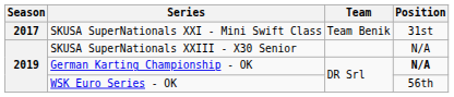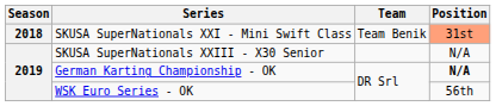 <table class="wikitable" style="font-size: 85%; text-align:center">
 <tr>
 <th>Season</th>
 <th>Series</th>
 <th>Team</th>
 <th>Position</th>
 </tr>
 <tr>
-<th>2017</th>
+<th>2018</th>
 <td align="left">SKUSA SuperNationals XXI - Mini Swift Class</td>
 <td align="left">Team Benik</td>
-<td>31st</td>
+<td style="background: lightsalmon;">31st</td>
 </tr>
 <tr>
 <th rowspan="3">2019</th>
 <td align="left">SKUSA SuperNationals XXIII - X30 Senior</td>
 <td></td>
 <td>N/A</td>
 </tr>
 <tr>
 <td align="left"><a href='#'>German Karting Championship</a> - OK</td>
 <td rowspan="2" align="left">DR Srl</td>
 <td><strong>N/A</strong></td>
 </tr>
 <tr>
 <td align="left"><a href='#'>WSK Euro Series</a> - OK</td>
 <td>56th</td>
 </tr>
 </table>
